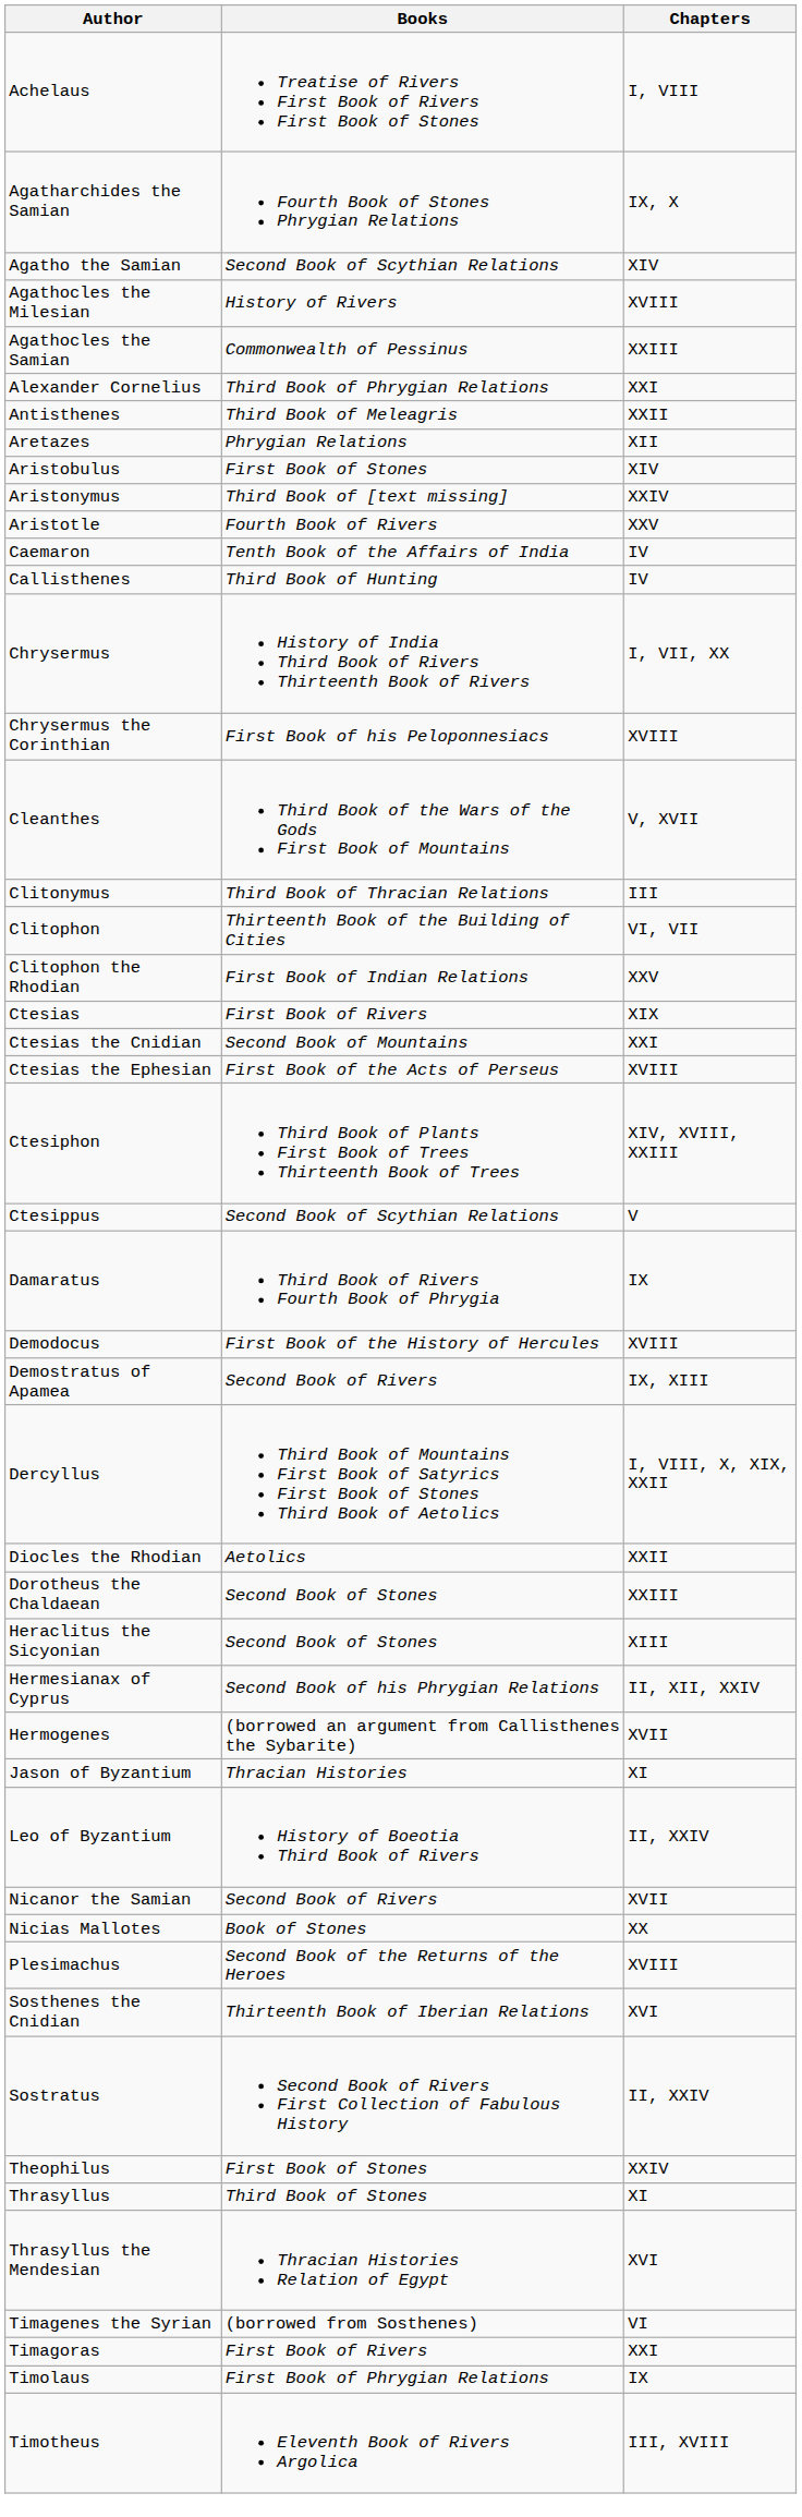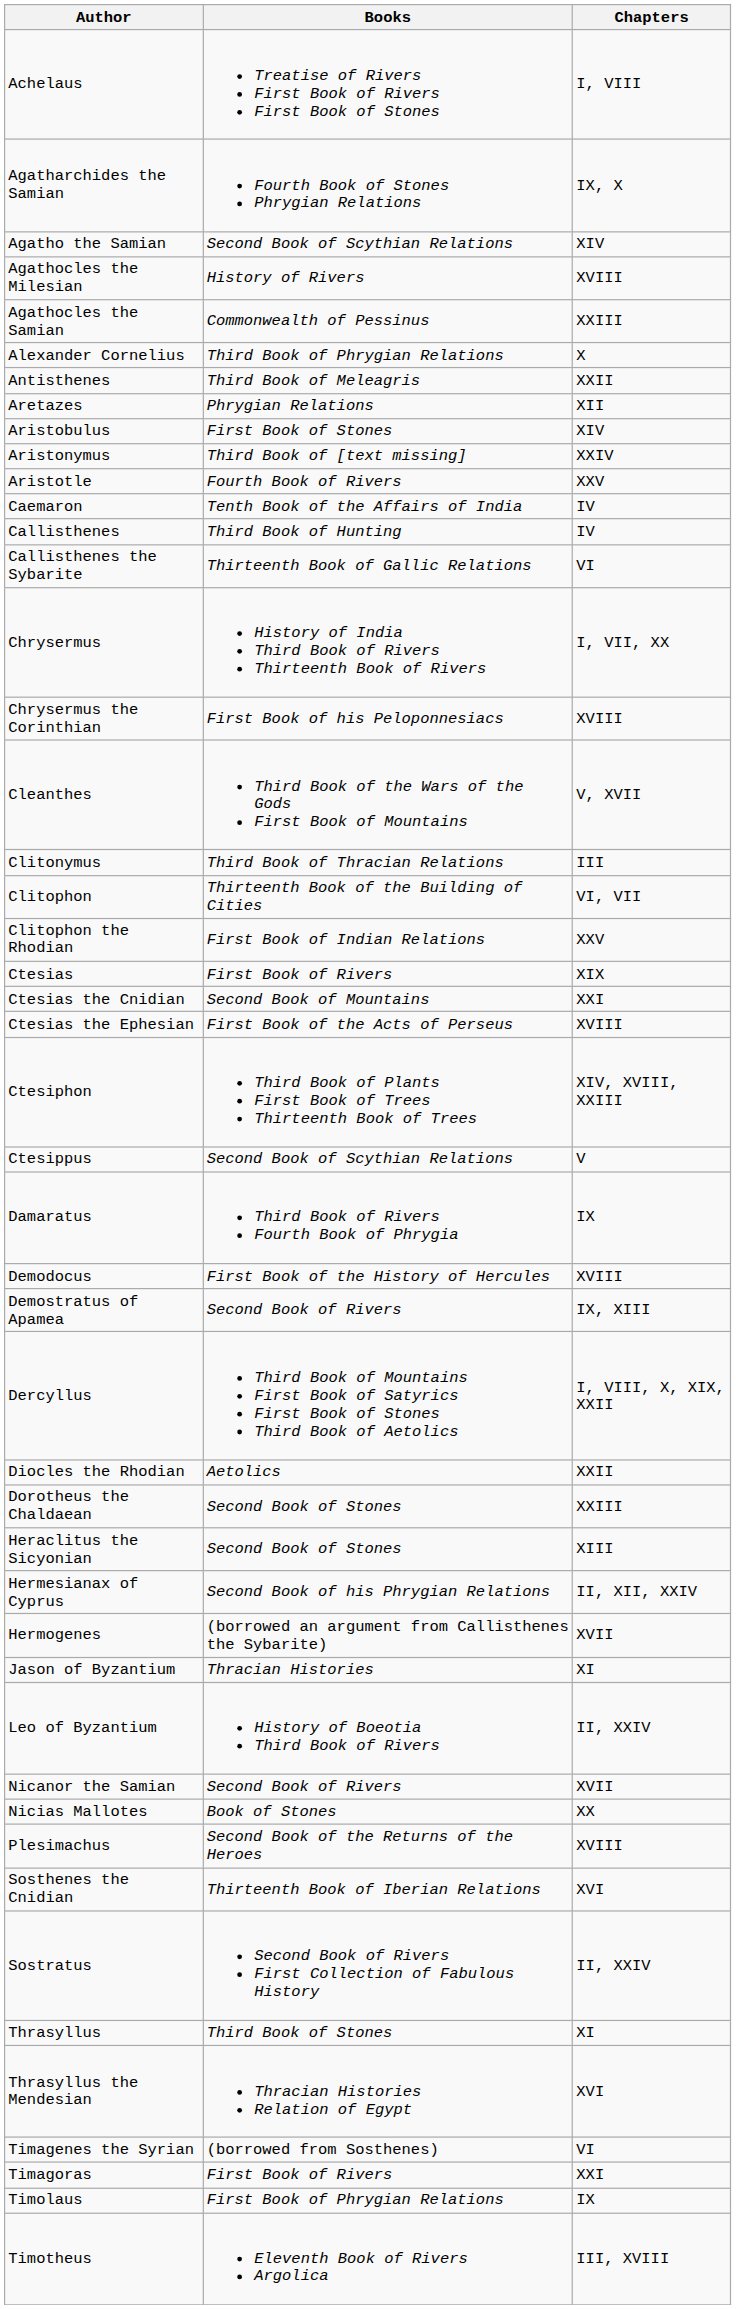 <table class="wikitable">
 <tr>
 <th>Author</th>
 <th>Books</th>
 <th>Chapters</th>
 </tr>
 <tr>
 <td>Achelaus</td>
 <td><br><ul><li><em>Treatise of Rivers</em></li><li><em>First Book of Rivers</em></li><li><em>First Book of Stones</em></li></ul></td>
 <td>I, VIII</td>
 </tr>
 <tr>
 <td>Agatharchides the Samian</td>
 <td><br><ul><li><em>Fourth Book of Stones</em></li><li><em>Phrygian Relations</em></li></ul></td>
 <td>IX, X</td>
 </tr>
 <tr>
 <td>Agatho the Samian</td>
 <td><em>Second Book of Scythian Relations</em></td>
 <td>XIV</td>
 </tr>
 <tr>
 <td>Agathocles the Milesian</td>
 <td><em>History of Rivers</em></td>
 <td>XVIII</td>
 </tr>
 <tr>
 <td>Agathocles the Samian</td>
 <td><em>Commonwealth of Pessinus</em></td>
 <td>XXIII</td>
 </tr>
 <tr>
 <td>Alexander Cornelius</td>
 <td><em>Third Book of Phrygian Relations</em></td>
-<td>XXI</td>
+<td>X</td>
 </tr>
 <tr>
 <td>Antisthenes</td>
 <td><em>Third Book of Meleagris</em></td>
 <td>XXII</td>
 </tr>
 <tr>
 <td>Aretazes</td>
 <td><em>Phrygian Relations</em></td>
 <td>XII</td>
 </tr>
 <tr>
 <td>Aristobulus</td>
 <td><em>First Book of Stones</em></td>
 <td>XIV</td>
 </tr>
 <tr>
 <td>Aristonymus</td>
 <td><em>Third Book of [text missing]</em></td>
 <td>XXIV</td>
 </tr>
 <tr>
 <td>Aristotle</td>
 <td><em>Fourth Book of Rivers</em></td>
 <td>XXV</td>
 </tr>
 <tr>
 <td>Caemaron</td>
 <td><em>Tenth Book of the Affairs of India</em></td>
 <td>IV</td>
 </tr>
 <tr>
 <td>Callisthenes</td>
 <td><em>Third Book of Hunting</em></td>
 <td>IV</td>
+</tr>
+<tr>
+<td>Callisthenes the Sybarite</td>
+<td><em>Thirteenth Book of Gallic Relations</em></td>
+<td>VI</td>
 </tr>
 <tr>
 <td>Chrysermus</td>
 <td><br><ul><li><em>History of India</em></li><li><em>Third Book of Rivers</em></li><li><em>Thirteenth Book of Rivers</em></li></ul></td>
 <td>I, VII, XX</td>
 </tr>
 <tr>
 <td>Chrysermus the Corinthian</td>
 <td><em>First Book of his Peloponnesiacs</em></td>
 <td>XVIII</td>
 </tr>
 <tr>
 <td>Cleanthes</td>
 <td><br><ul><li><em>Third Book of the Wars of the Gods</em></li><li><em>First Book of Mountains</em></li></ul></td>
 <td>V, XVII</td>
 </tr>
 <tr>
 <td>Clitonymus</td>
 <td><em>Third Book of Thracian Relations</em></td>
 <td>III</td>
 </tr>
 <tr>
 <td>Clitophon</td>
 <td><em>Thirteenth Book of the Building of Cities</em></td>
 <td>VI, VII</td>
 </tr>
 <tr>
 <td>Clitophon the Rhodian</td>
 <td><em>First Book of Indian Relations</em></td>
 <td>XXV</td>
 </tr>
 <tr>
 <td>Ctesias</td>
 <td><em>First Book of Rivers</em></td>
 <td>XIX</td>
 </tr>
 <tr>
 <td>Ctesias the Cnidian</td>
 <td><em>Second Book of Mountains</em></td>
 <td>XXI</td>
 </tr>
 <tr>
 <td>Ctesias the Ephesian</td>
 <td><em>First Book of the Acts of Perseus</em></td>
 <td>XVIII</td>
 </tr>
 <tr>
 <td>Ctesiphon</td>
 <td><br><ul><li><em>Third Book of Plants</em></li><li><em>First Book of Trees</em></li><li><em>Thirteenth Book of Trees</em></li></ul></td>
 <td>XIV, XVIII, XXIII</td>
 </tr>
 <tr>
 <td>Ctesippus</td>
 <td><em>Second Book of Scythian Relations</em></td>
 <td>V</td>
 </tr>
 <tr>
 <td>Damaratus</td>
 <td><br><ul><li><em>Third Book of Rivers</em></li><li><em>Fourth Book of Phrygia</em></li></ul></td>
 <td>IX</td>
 </tr>
 <tr>
 <td>Demodocus</td>
 <td><em>First Book of the History of Hercules</em></td>
 <td>XVIII</td>
 </tr>
 <tr>
 <td>Demostratus of Apamea</td>
 <td><em>Second Book of Rivers</em></td>
 <td>IX, XIII</td>
 </tr>
 <tr>
 <td>Dercyllus</td>
 <td><br><ul><li><em>Third Book of Mountains</em></li><li><em>First Book of Satyrics</em></li><li><em>First Book of Stones</em></li><li><em>Third Book of Aetolics</em></li></ul></td>
 <td>I, VIII, X, XIX, XXII</td>
 </tr>
 <tr>
 <td>Diocles the Rhodian</td>
 <td><em>Aetolics</em></td>
 <td>XXII</td>
 </tr>
 <tr>
 <td>Dorotheus the Chaldaean</td>
 <td><em>Second Book of Stones</em></td>
 <td>XXIII</td>
 </tr>
 <tr>
 <td>Heraclitus the Sicyonian</td>
 <td><em>Second Book of Stones</em></td>
 <td>XIII</td>
 </tr>
 <tr>
 <td>Hermesianax of Cyprus</td>
 <td><em>Second Book of his Phrygian Relations</em></td>
 <td>II, XII, XXIV</td>
 </tr>
 <tr>
 <td>Hermogenes</td>
 <td>(borrowed an argument from Callisthenes the Sybarite)</td>
 <td>XVII</td>
 </tr>
 <tr>
 <td>Jason of Byzantium</td>
 <td><em>Thracian Histories</em></td>
 <td>XI</td>
 </tr>
 <tr>
 <td>Leo of Byzantium</td>
 <td><br><ul><li><em>History of Boeotia</em></li><li><em>Third Book of Rivers</em></li></ul></td>
 <td>II, XXIV</td>
 </tr>
 <tr>
 <td>Nicanor the Samian</td>
 <td><em>Second Book of Rivers</em></td>
 <td>XVII</td>
 </tr>
 <tr>
 <td>Nicias Mallotes</td>
 <td><em>Book of Stones</em></td>
 <td>XX</td>
 </tr>
 <tr>
 <td>Plesimachus</td>
 <td><em>Second Book of the Returns of the Heroes</em></td>
 <td>XVIII</td>
 </tr>
 <tr>
 <td>Sosthenes the Cnidian</td>
 <td><em>Thirteenth Book of Iberian Relations</em></td>
 <td>XVI</td>
 </tr>
 <tr>
 <td>Sostratus</td>
 <td><br><ul><li><em>Second Book of Rivers</em></li><li><em>First Collection of Fabulous History</em></li></ul></td>
 <td>II, XXIV</td>
 </tr>
 <tr>
-<td>Theophilus</td>
-<td><em>First Book of Stones</em></td>
-<td>XXIV</td>
-</tr>
-<tr>
 <td>Thrasyllus</td>
 <td><em>Third Book of Stones</em></td>
 <td>XI</td>
 </tr>
 <tr>
 <td>Thrasyllus the Mendesian</td>
 <td><br><ul><li><em>Thracian Histories</em></li><li><em>Relation of Egypt</em></li></ul></td>
 <td>XVI</td>
 </tr>
 <tr>
 <td>Timagenes the Syrian</td>
 <td>(borrowed from Sosthenes)</td>
 <td>VI</td>
 </tr>
 <tr>
 <td>Timagoras</td>
 <td><em>First Book of Rivers</em></td>
 <td>XXI</td>
 </tr>
 <tr>
 <td>Timolaus</td>
 <td><em>First Book of Phrygian Relations</em></td>
 <td>IX</td>
 </tr>
 <tr>
 <td>Timotheus</td>
 <td><br><ul><li><em>Eleventh Book of Rivers</em></li><li><em>Argolica</em></li></ul></td>
 <td>III, XVIII</td>
 </tr>
 </table>
